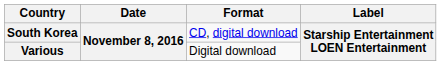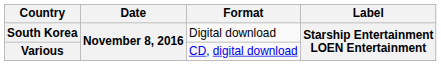 <table class="wikitable plainrowheaders">
 <tr>
 <th scope="col">Country</th>
 <th>Date</th>
 <th>Format</th>
 <th>Label</th>
 </tr>
 <tr>
 <th scope="row">South Korea</th>
 <th scope="row" rowspan="2">November 8, 2016</th>
-<td><a href='#'>CD</a>, <a href='#'>digital download</a></td>
+<td>Digital download</td>
 <th scope="row" rowspan="2">Starship Entertainment<br>LOEN Entertainment</th>
 </tr>
 <tr>
 <th scope="row">Various</th>
-<td>Digital download</td>
+<td><a href='#'>CD</a>, <a href='#'>digital download</a></td>
 </tr>
 </table>
